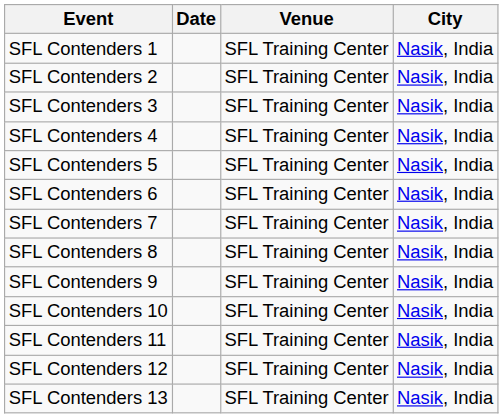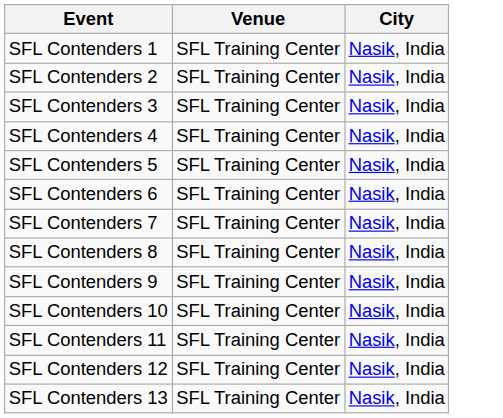 <table class="wikitable">
 <tr>
 <th>Event</th>
-<th>Date</th>
 <th>Venue</th>
 <th>City</th>
 </tr>
 <tr>
 <td>SFL Contenders 1</td>
-<td></td>
 <td>SFL Training Center</td>
 <td><a href='#'>Nasik</a>, India</td>
 </tr>
 <tr>
 <td>SFL Contenders 2</td>
-<td></td>
 <td>SFL Training Center</td>
 <td><a href='#'>Nasik</a>, India</td>
 </tr>
 <tr>
 <td>SFL Contenders 3</td>
-<td></td>
 <td>SFL Training Center</td>
 <td><a href='#'>Nasik</a>, India</td>
 </tr>
 <tr>
 <td>SFL Contenders 4</td>
-<td></td>
 <td>SFL Training Center</td>
 <td><a href='#'>Nasik</a>, India</td>
 </tr>
 <tr>
 <td>SFL Contenders 5</td>
-<td></td>
 <td>SFL Training Center</td>
 <td><a href='#'>Nasik</a>, India</td>
 </tr>
 <tr>
 <td>SFL Contenders 6</td>
-<td></td>
 <td>SFL Training Center</td>
 <td><a href='#'>Nasik</a>, India</td>
 </tr>
 <tr>
 <td>SFL Contenders 7</td>
-<td></td>
 <td>SFL Training Center</td>
 <td><a href='#'>Nasik</a>, India</td>
 </tr>
 <tr>
 <td>SFL Contenders 8</td>
-<td></td>
 <td>SFL Training Center</td>
 <td><a href='#'>Nasik</a>, India</td>
 </tr>
 <tr>
 <td>SFL Contenders 9</td>
-<td></td>
 <td>SFL Training Center</td>
 <td><a href='#'>Nasik</a>, India</td>
 </tr>
 <tr>
 <td>SFL Contenders 10</td>
-<td></td>
 <td>SFL Training Center</td>
 <td><a href='#'>Nasik</a>, India</td>
 </tr>
 <tr>
 <td>SFL Contenders 11</td>
-<td></td>
 <td>SFL Training Center</td>
 <td><a href='#'>Nasik</a>, India</td>
 </tr>
 <tr>
 <td>SFL Contenders 12</td>
-<td></td>
 <td>SFL Training Center</td>
 <td><a href='#'>Nasik</a>, India</td>
 </tr>
 <tr>
 <td>SFL Contenders 13</td>
-<td></td>
 <td>SFL Training Center</td>
 <td><a href='#'>Nasik</a>, India</td>
 </tr>
 </table>
